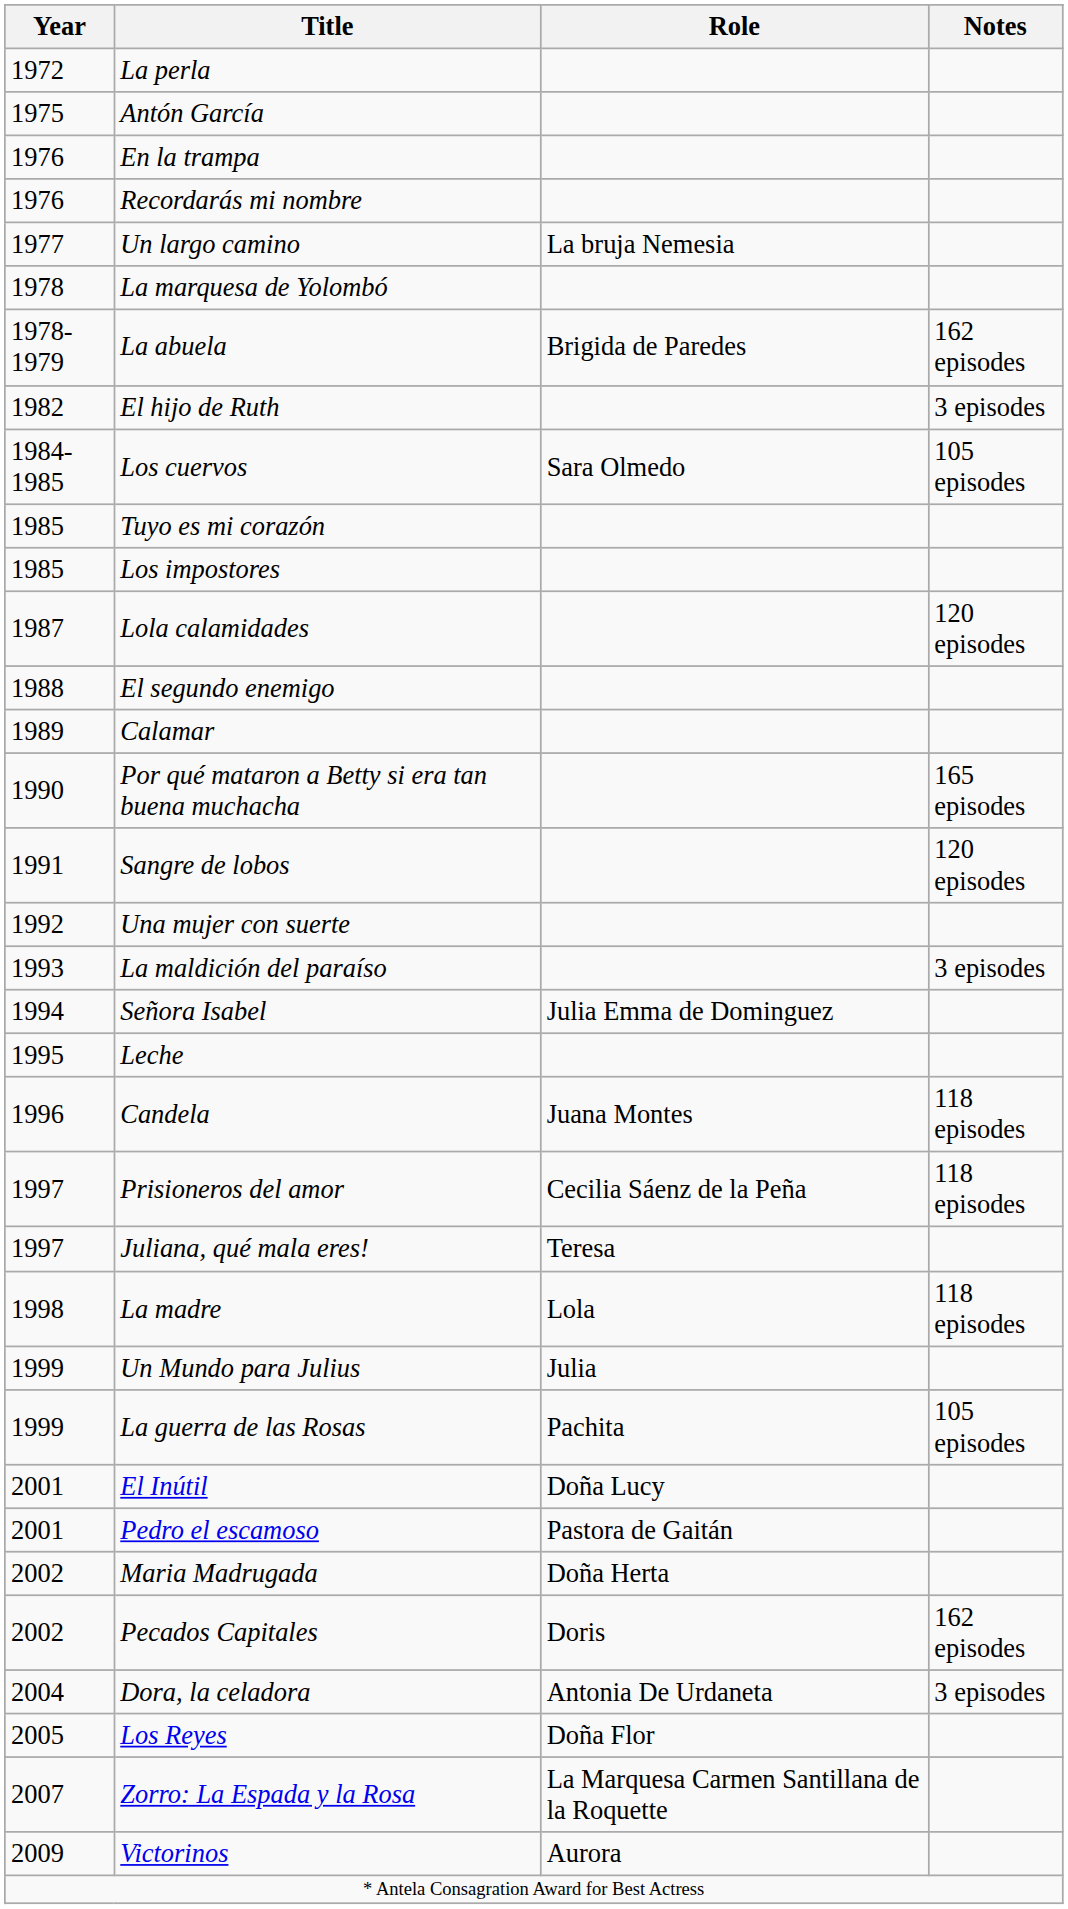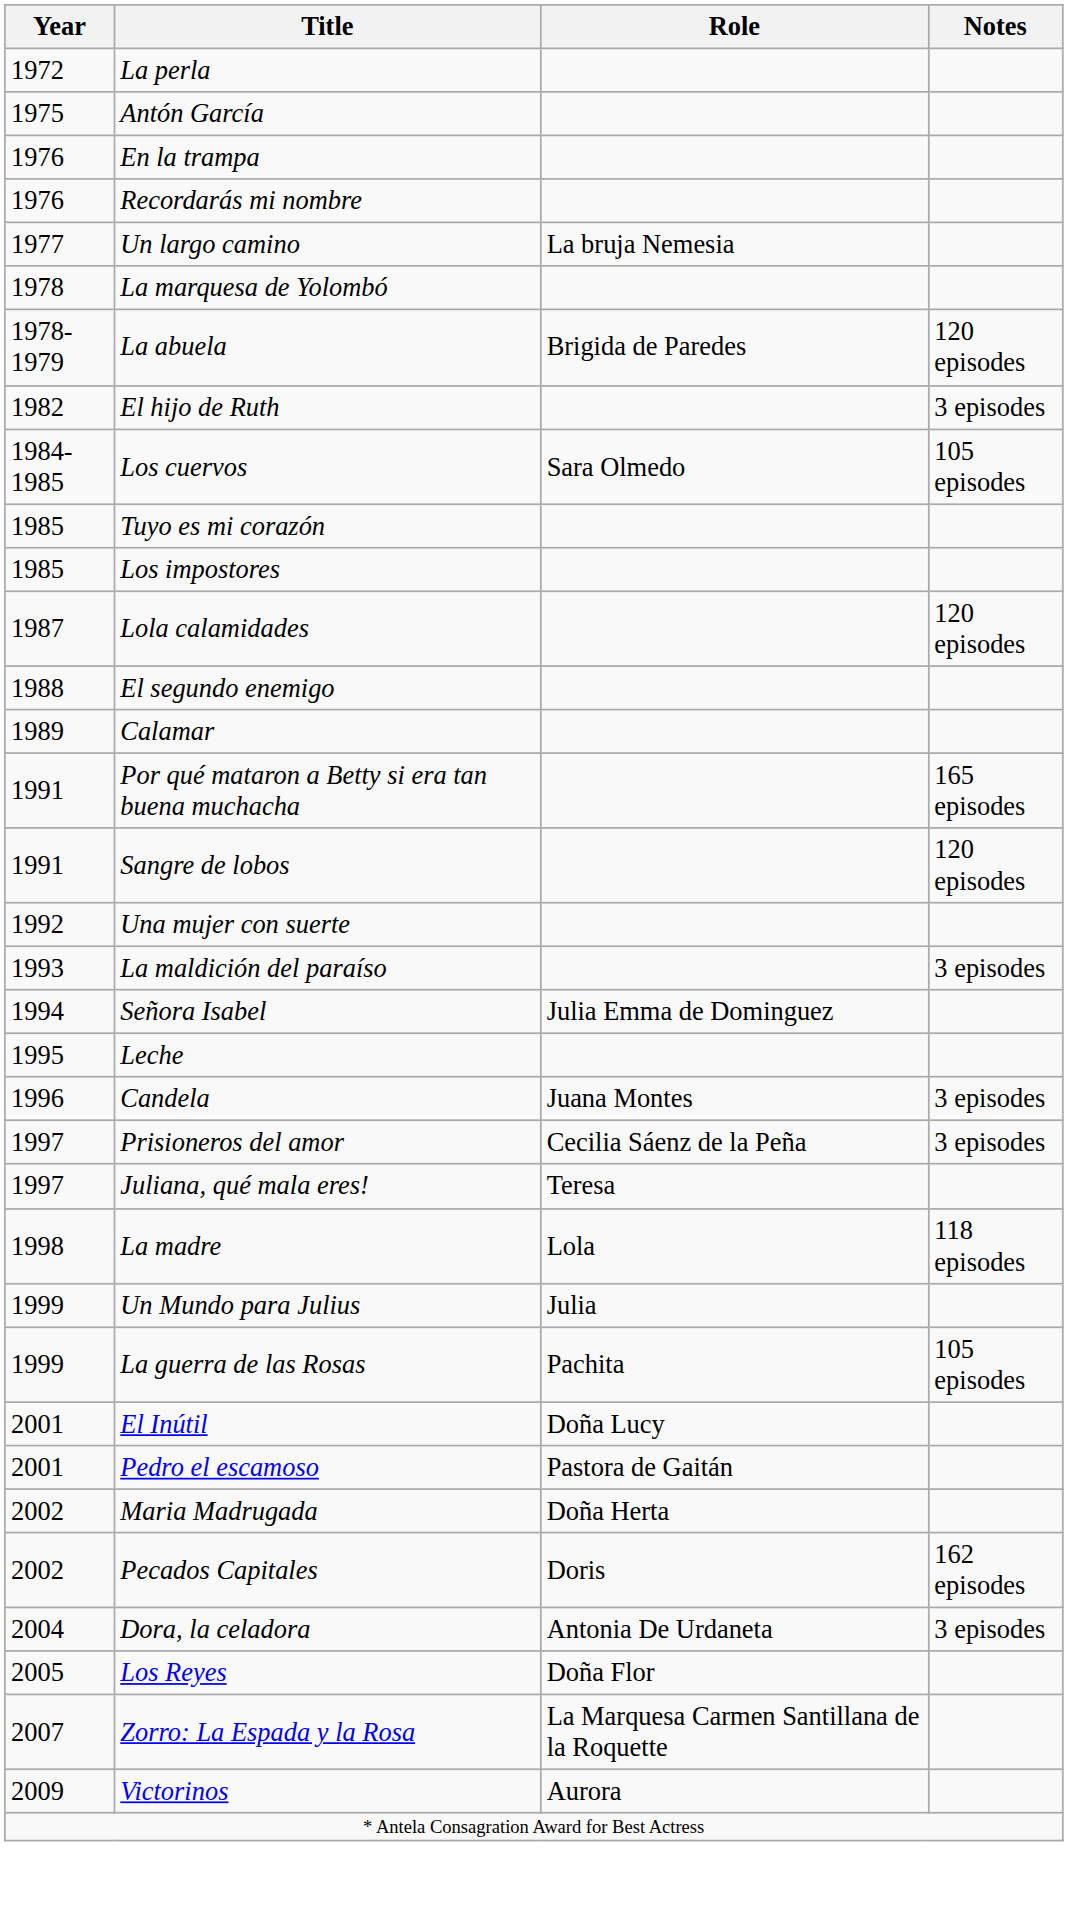 <table class="wikitable" style="font-size: 95%;">
 <tr>
 <th>Year</th>
 <th>Title </th>
 <th>Role</th>
 <th>Notes</th>
 </tr>
 <tr>
 <td>1972</td>
 <td><em>La perla</em></td>
 <td></td>
 <td></td>
 </tr>
 <tr>
 <td>1975</td>
 <td><em>Antón García</em></td>
 <td></td>
 <td></td>
 </tr>
 <tr>
 <td>1976</td>
 <td><em>En la trampa</em></td>
 <td></td>
 <td></td>
 </tr>
 <tr>
 <td>1976</td>
 <td><em>Recordarás mi nombre</em></td>
 <td></td>
 <td></td>
 </tr>
 <tr>
 <td>1977</td>
 <td><em>Un largo camino</em></td>
 <td>La bruja Nemesia</td>
 <td></td>
 </tr>
 <tr>
 <td>1978</td>
 <td><em>La marquesa de Yolombó</em></td>
 <td></td>
 <td></td>
 </tr>
 <tr>
 <td>1978-1979</td>
 <td><em>La abuela</em></td>
 <td>Brigida de Paredes</td>
-<td>162 episodes</td>
+<td>120 episodes</td>
 </tr>
 <tr>
 <td>1982</td>
 <td><em>El hijo de Ruth</em></td>
 <td></td>
 <td>3 episodes</td>
 </tr>
 <tr>
 <td>1984-1985</td>
 <td><em>Los cuervos</em></td>
 <td>Sara Olmedo</td>
 <td>105 episodes</td>
 </tr>
 <tr>
 <td>1985</td>
 <td><em>Tuyo es mi corazón</em></td>
 <td></td>
 <td></td>
 </tr>
 <tr>
 <td>1985</td>
 <td><em>Los impostores</em></td>
 <td></td>
 <td></td>
 </tr>
 <tr>
 <td>1987</td>
 <td><em>Lola calamidades</em></td>
 <td></td>
 <td>120 episodes</td>
 </tr>
 <tr>
 <td>1988</td>
 <td><em>El segundo enemigo</em></td>
 <td></td>
 <td></td>
 </tr>
 <tr>
 <td>1989</td>
 <td><em>Calamar</em></td>
 <td></td>
 <td></td>
 </tr>
 <tr>
-<td>1990</td>
+<td>1991</td>
 <td><em>Por qué mataron a Betty si era tan buena muchacha</em></td>
 <td></td>
 <td>165 episodes</td>
 </tr>
 <tr>
 <td>1991</td>
 <td><em>Sangre de lobos</em></td>
 <td></td>
 <td>120 episodes</td>
 </tr>
 <tr>
 <td>1992</td>
 <td><em>Una mujer con suerte</em></td>
 <td></td>
 <td></td>
 </tr>
 <tr>
 <td>1993</td>
 <td><em>La maldición del paraíso</em></td>
 <td></td>
 <td>3 episodes</td>
 </tr>
 <tr>
 <td>1994</td>
 <td><em>Señora Isabel</em></td>
 <td>Julia Emma de Dominguez</td>
 <td></td>
 </tr>
 <tr>
 <td>1995</td>
 <td><em>Leche</em></td>
 <td></td>
 <td></td>
 </tr>
 <tr>
 <td>1996</td>
 <td><em>Candela</em></td>
 <td>Juana Montes</td>
-<td>118 episodes</td>
+<td>3 episodes</td>
 </tr>
 <tr>
 <td>1997</td>
 <td><em>Prisioneros del amor</em></td>
 <td>Cecilia Sáenz de la Peña</td>
-<td>118 episodes</td>
+<td>3 episodes</td>
 </tr>
 <tr>
 <td>1997</td>
 <td><em>Juliana, qué mala eres!</em></td>
 <td>Teresa</td>
 <td></td>
 </tr>
 <tr>
 <td>1998</td>
 <td><em>La madre</em></td>
 <td>Lola</td>
 <td>118 episodes</td>
 </tr>
 <tr>
 <td>1999</td>
 <td><em>Un Mundo para Julius</em></td>
 <td>Julia</td>
 <td></td>
 </tr>
 <tr>
 <td>1999</td>
 <td><em>La guerra de las Rosas</em></td>
 <td>Pachita</td>
 <td>105 episodes</td>
 </tr>
 <tr>
 <td>2001</td>
 <td><em><a href='#'>El Inútil</a></em></td>
 <td>Doña Lucy</td>
 <td></td>
 </tr>
 <tr>
 <td>2001</td>
 <td><em><a href='#'>Pedro el escamoso</a></em></td>
 <td>Pastora de Gaitán</td>
 <td></td>
 </tr>
 <tr>
 <td>2002</td>
 <td><em>Maria Madrugada</em></td>
 <td>Doña Herta</td>
 <td></td>
 </tr>
 <tr>
 <td>2002</td>
 <td><em>Pecados Capitales</em></td>
 <td>Doris</td>
 <td>162 episodes</td>
 </tr>
 <tr>
 <td>2004</td>
 <td><em>Dora, la celadora</em></td>
 <td>Antonia De Urdaneta</td>
 <td>3 episodes</td>
 </tr>
 <tr>
 <td>2005</td>
 <td><em><a href='#'>Los Reyes</a></em></td>
 <td>Doña Flor</td>
 <td></td>
 </tr>
 <tr>
 <td>2007</td>
 <td><em><a href='#'>Zorro: La Espada y la Rosa</a></em></td>
 <td>La Marquesa Carmen Santillana de la Roquette</td>
 <td></td>
 </tr>
 <tr>
 <td>2009</td>
 <td><em><a href='#'>Victorinos</a></em></td>
 <td>Aurora</td>
 <td></td>
 </tr>
 <tr>
 <td colspan="5" style="text-align:center; font-size:8pt;">* Antela Consagration Award for Best Actress</td>
 </tr>
 </table>
